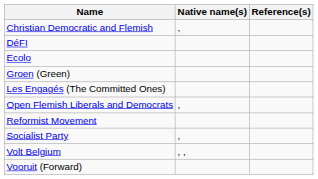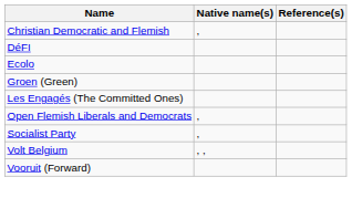 <table class="wikitable">
 <tr>
 <th>Name</th>
 <th>Native name(s)</th>
 <th>Reference(s)</th>
 </tr>
 <tr>
 <td><a href='#'>Christian Democratic and Flemish</a></td>
 <td>, </td>
 <td></td>
 </tr>
 <tr>
 <td><a href='#'>DéFI</a></td>
 <td></td>
 <td></td>
 </tr>
 <tr>
 <td><a href='#'>Ecolo</a></td>
 <td></td>
 <td></td>
 </tr>
 <tr>
 <td><a href='#'>Groen</a> (Green)</td>
 <td></td>
 <td></td>
 </tr>
 <tr>
 <td><a href='#'>Les Engagés</a> (The Committed Ones)</td>
 <td></td>
 <td></td>
 </tr>
 <tr>
 <td><a href='#'>Open Flemish Liberals and Democrats</a></td>
 <td>, </td>
 <td></td>
 </tr>
 <tr>
-<td><a href='#'>Reformist Movement</a></td>
-<td></td>
-<td></td>
-</tr>
-<tr>
 <td><a href='#'>Socialist Party</a></td>
 <td>, </td>
 <td></td>
 </tr>
 <tr>
 <td><a href='#'>Volt Belgium</a></td>
 <td>, , </td>
 <td></td>
 </tr>
 <tr>
 <td><a href='#'>Vooruit</a> (Forward)</td>
 <td></td>
 <td></td>
 </tr>
 </table>
